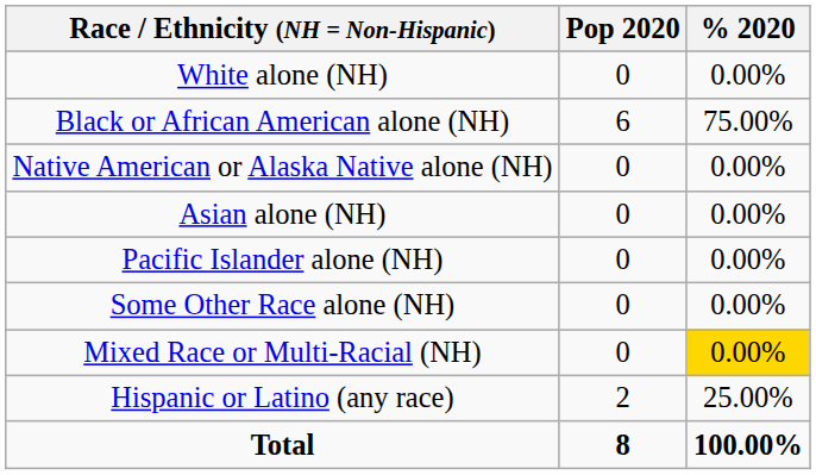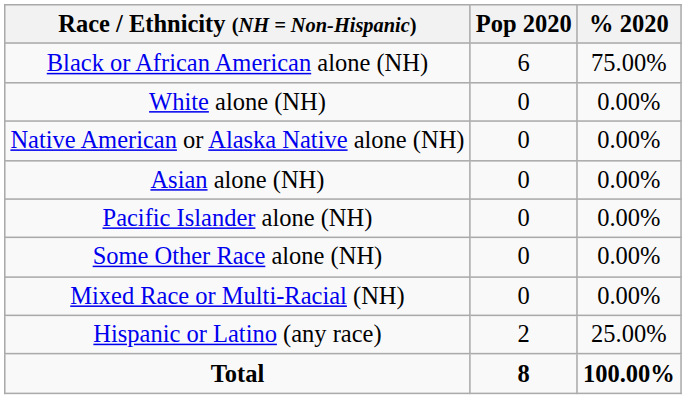 <table class="wikitable" style="text-align:center;">
 <tr>
 <th>Race / Ethnicity <small>(<em>NH = Non-Hispanic</em>)</small></th>
 <th>Pop 2020</th>
 <th>% 2020</th>
 </tr>
 <tr>
+<td><a href='#'>Black or African American</a> alone (NH)</td>
+<td>6</td>
+<td>75.00%</td>
+</tr>
+<tr>
 <td><a href='#'>White</a> alone (NH)</td>
 <td>0</td>
 <td>0.00%</td>
-</tr>
-<tr>
-<td><a href='#'>Black or African American</a> alone (NH)</td>
-<td>6</td>
-<td>75.00%</td>
 </tr>
 <tr>
 <td><a href='#'>Native American</a> or <a href='#'>Alaska Native</a> alone (NH)</td>
 <td>0</td>
 <td>0.00%</td>
 </tr>
 <tr>
 <td><a href='#'>Asian</a> alone (NH)</td>
 <td>0</td>
 <td>0.00%</td>
 </tr>
 <tr>
 <td><a href='#'>Pacific Islander</a> alone (NH)</td>
 <td>0</td>
 <td>0.00%</td>
 </tr>
 <tr>
 <td><a href='#'>Some Other Race</a> alone (NH)</td>
 <td>0</td>
 <td>0.00%</td>
 </tr>
 <tr>
 <td><a href='#'>Mixed Race or Multi-Racial</a> (NH)</td>
 <td>0</td>
-<td style="background: gold;">0.00%</td>
+<td>0.00%</td>
 </tr>
 <tr>
 <td><a href='#'>Hispanic or Latino</a> (any race)</td>
 <td>2</td>
 <td>25.00%</td>
 </tr>
 <tr>
 <td><strong>Total</strong></td>
 <td><strong>8</strong></td>
 <td><strong>100.00%</strong></td>
 </tr>
 </table>
